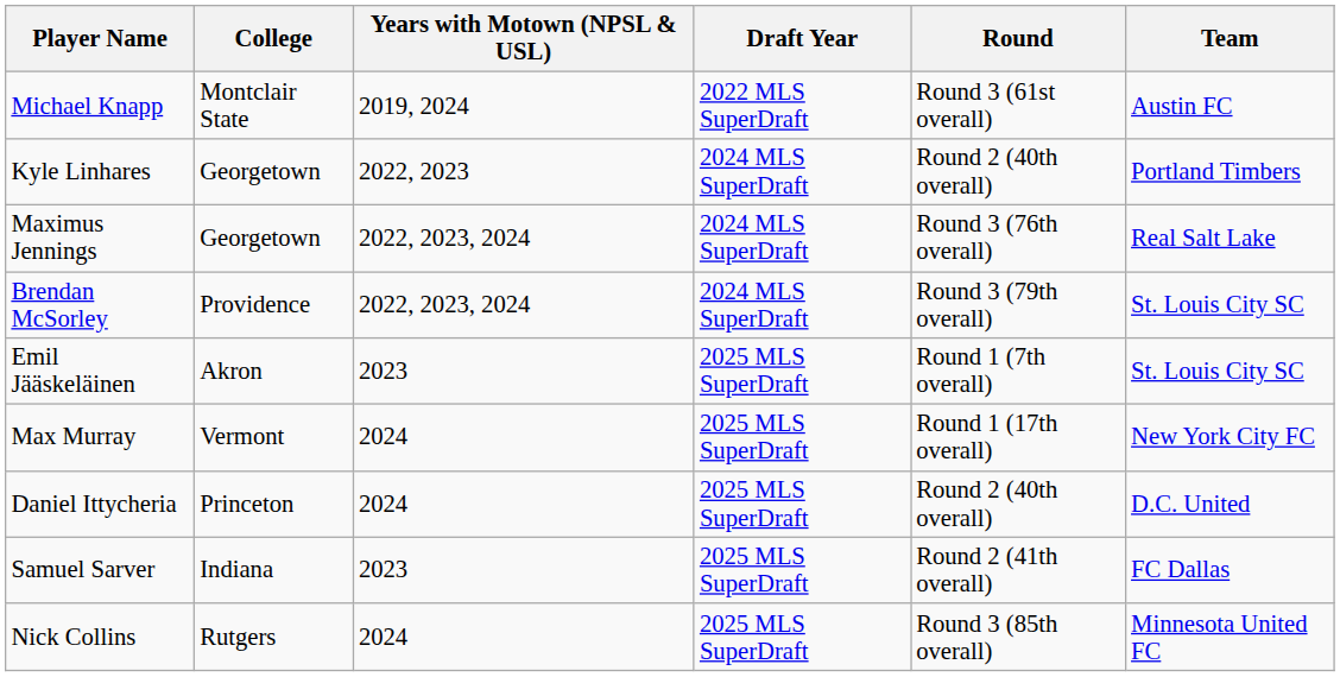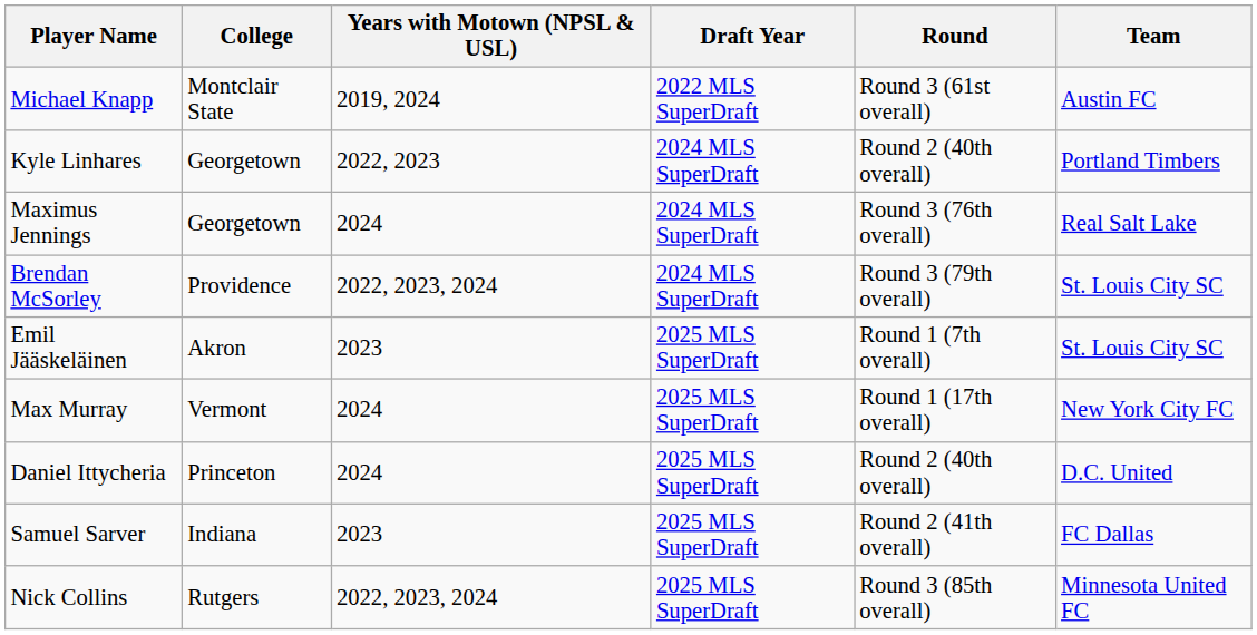 <table class="wikitable">
 <tr>
 <th>Player Name</th>
 <th>College</th>
 <th>Years with Motown (NPSL & USL)</th>
 <th>Draft Year</th>
 <th>Round</th>
 <th>Team</th>
 </tr>
 <tr>
 <td><a href='#'>Michael Knapp</a></td>
 <td>Montclair State</td>
 <td>2019, 2024</td>
 <td><a href='#'>2022 MLS SuperDraft</a></td>
 <td>Round 3 (61st overall)</td>
 <td><a href='#'>Austin FC</a></td>
 </tr>
 <tr>
 <td>Kyle Linhares</td>
 <td>Georgetown</td>
 <td>2022, 2023</td>
 <td><a href='#'>2024 MLS SuperDraft</a></td>
 <td>Round 2 (40th overall)</td>
 <td><a href='#'>Portland Timbers</a></td>
 </tr>
 <tr>
 <td>Maximus Jennings</td>
 <td>Georgetown</td>
-<td>2022, 2023, 2024</td>
+<td>2024</td>
 <td><a href='#'>2024 MLS SuperDraft</a></td>
 <td>Round 3 (76th overall)</td>
 <td><a href='#'>Real Salt Lake</a></td>
 </tr>
 <tr>
 <td><a href='#'>Brendan McSorley</a></td>
 <td>Providence</td>
 <td>2022, 2023, 2024</td>
 <td><a href='#'>2024 MLS SuperDraft</a></td>
 <td>Round 3 (79th overall)</td>
 <td><a href='#'>St. Louis City SC</a></td>
 </tr>
 <tr>
 <td>Emil Jääskeläinen</td>
 <td>Akron</td>
 <td>2023</td>
 <td><a href='#'>2025 MLS SuperDraft</a></td>
 <td>Round 1 (7th overall)</td>
 <td><a href='#'>St. Louis City SC</a></td>
 </tr>
 <tr>
 <td>Max Murray</td>
 <td>Vermont</td>
 <td>2024</td>
 <td><a href='#'>2025 MLS SuperDraft</a></td>
 <td>Round 1 (17th overall)</td>
 <td><a href='#'>New York City FC</a></td>
 </tr>
 <tr>
 <td>Daniel Ittycheria</td>
 <td>Princeton</td>
 <td>2024</td>
 <td><a href='#'>2025 MLS SuperDraft</a></td>
 <td>Round 2 (40th overall)</td>
 <td><a href='#'>D.C. United</a></td>
 </tr>
 <tr>
 <td>Samuel Sarver</td>
 <td>Indiana</td>
 <td>2023</td>
 <td><a href='#'>2025 MLS SuperDraft</a></td>
 <td>Round 2 (41th overall)</td>
 <td><a href='#'>FC Dallas</a></td>
 </tr>
 <tr>
 <td>Nick Collins</td>
 <td>Rutgers</td>
-<td>2024</td>
+<td>2022, 2023, 2024</td>
 <td><a href='#'>2025 MLS SuperDraft</a></td>
 <td>Round 3 (85th overall)</td>
 <td><a href='#'>Minnesota United FC</a></td>
 </tr>
 </table>
